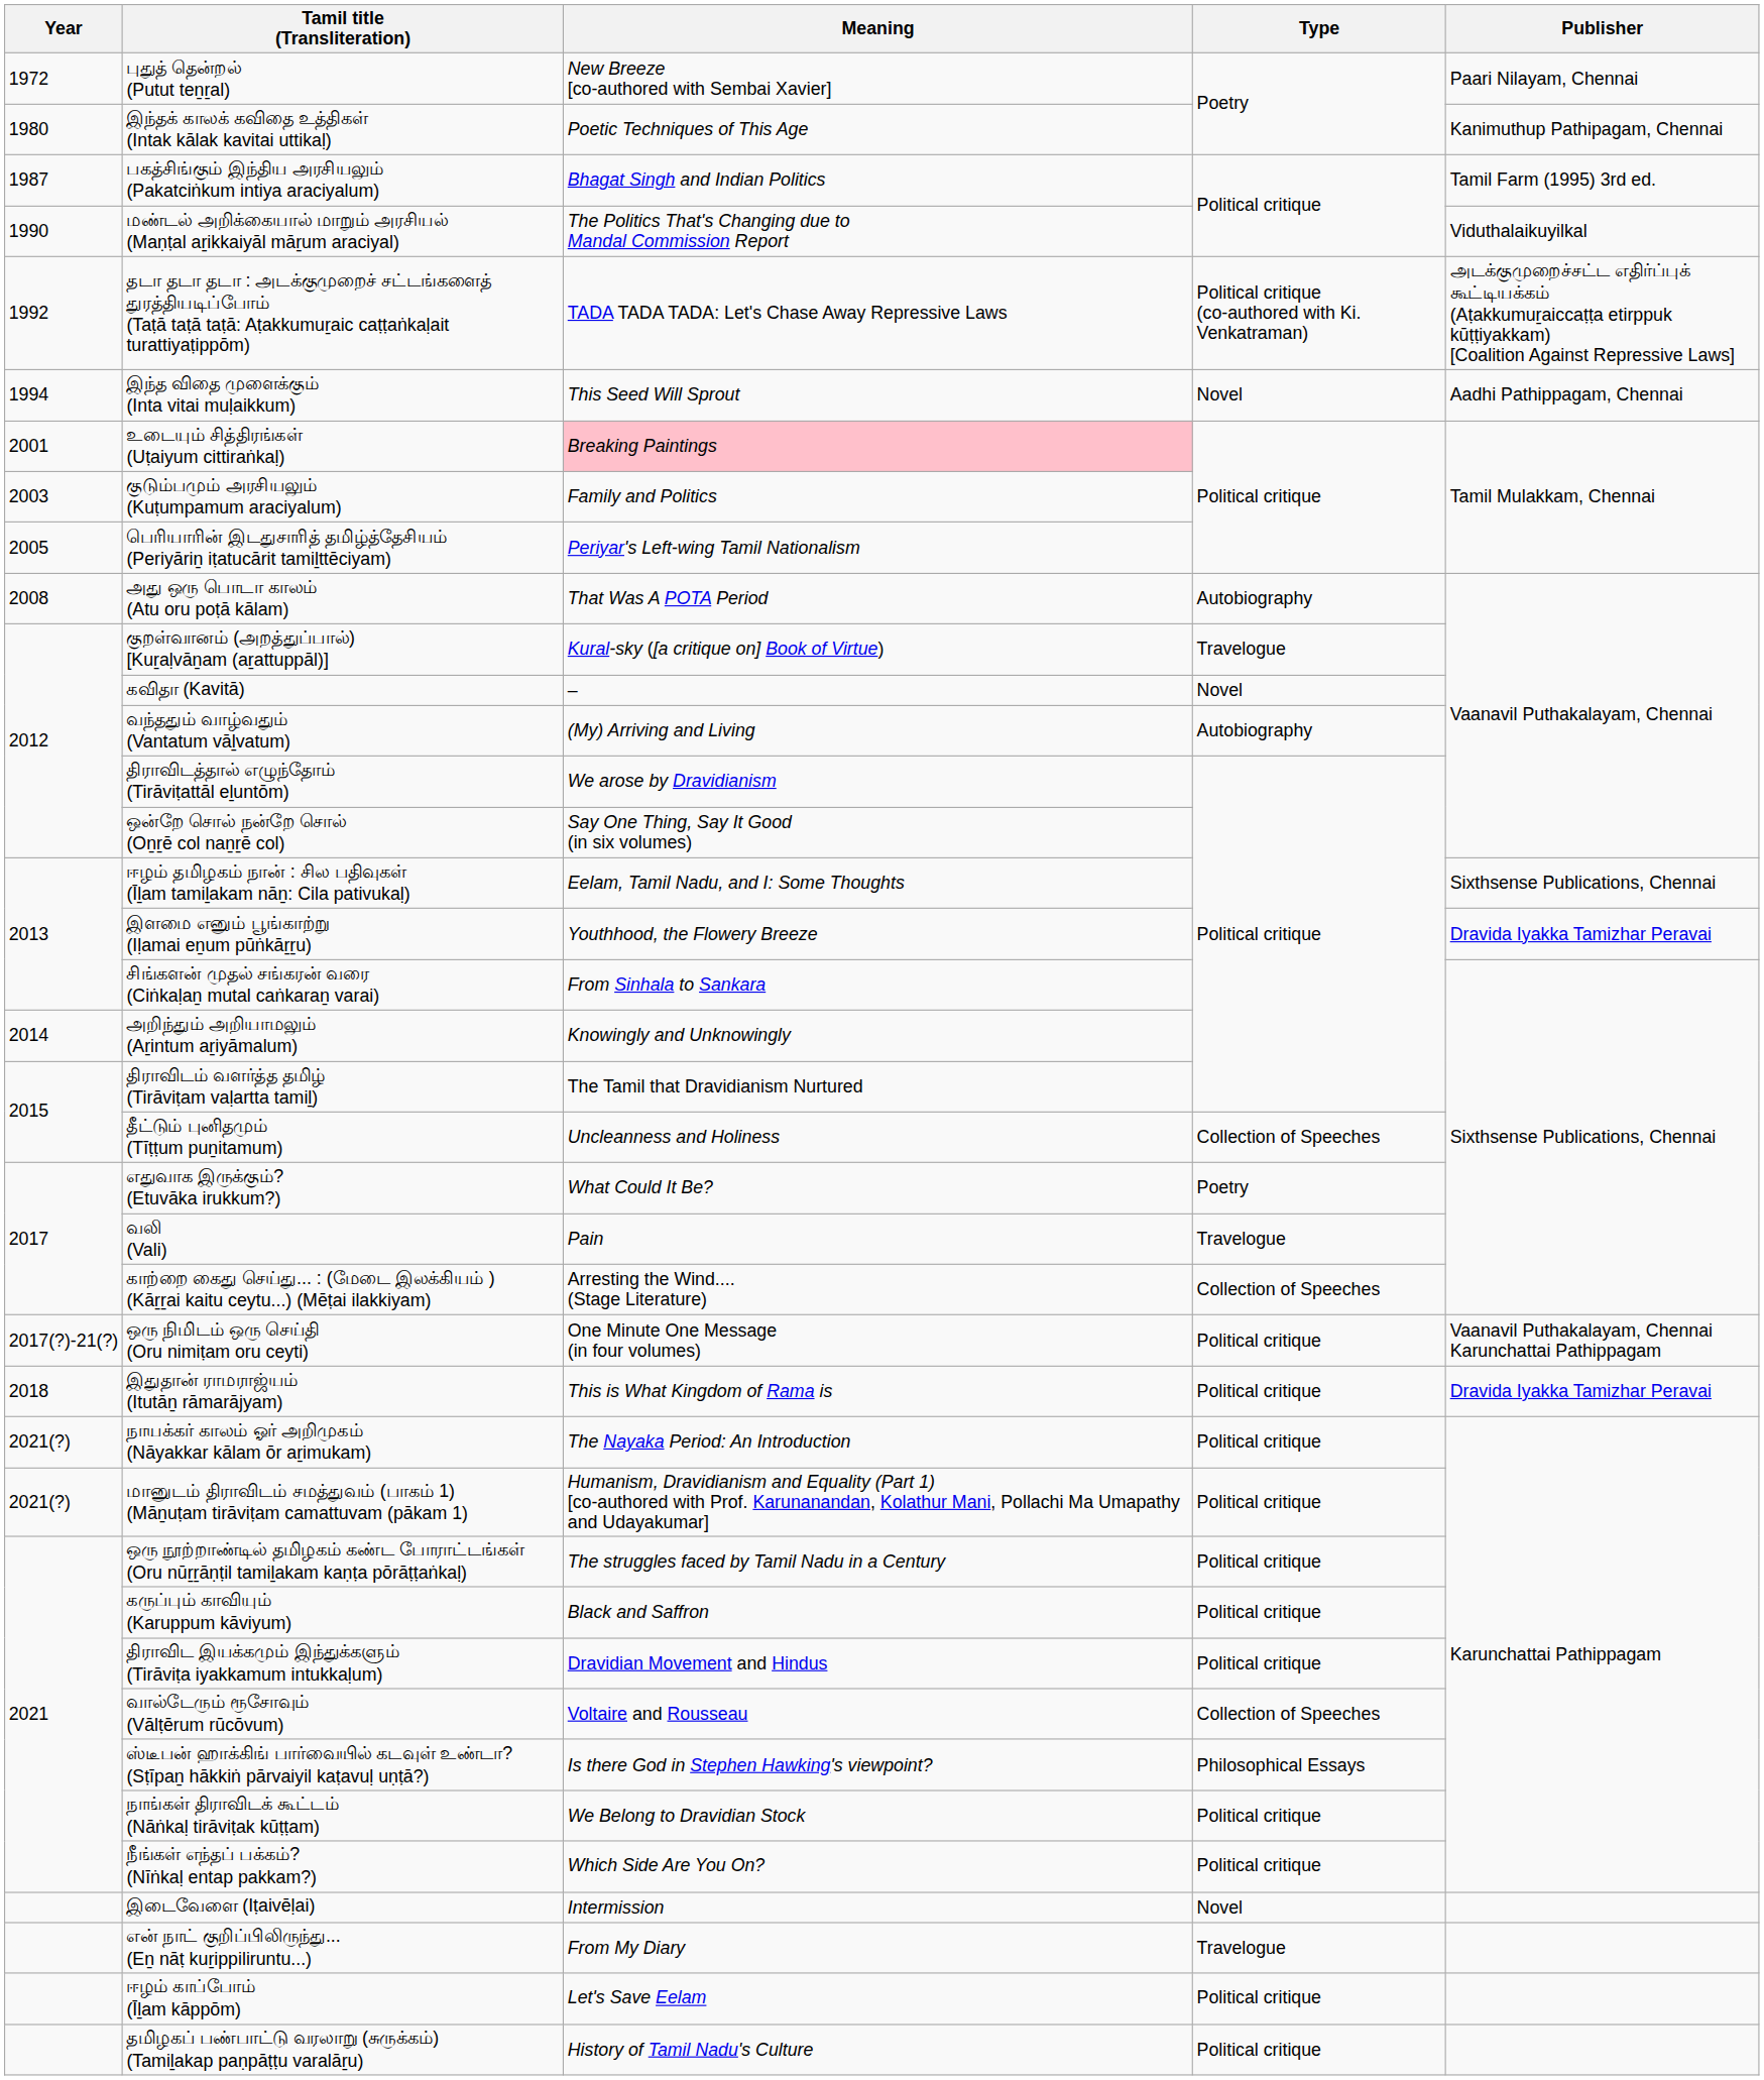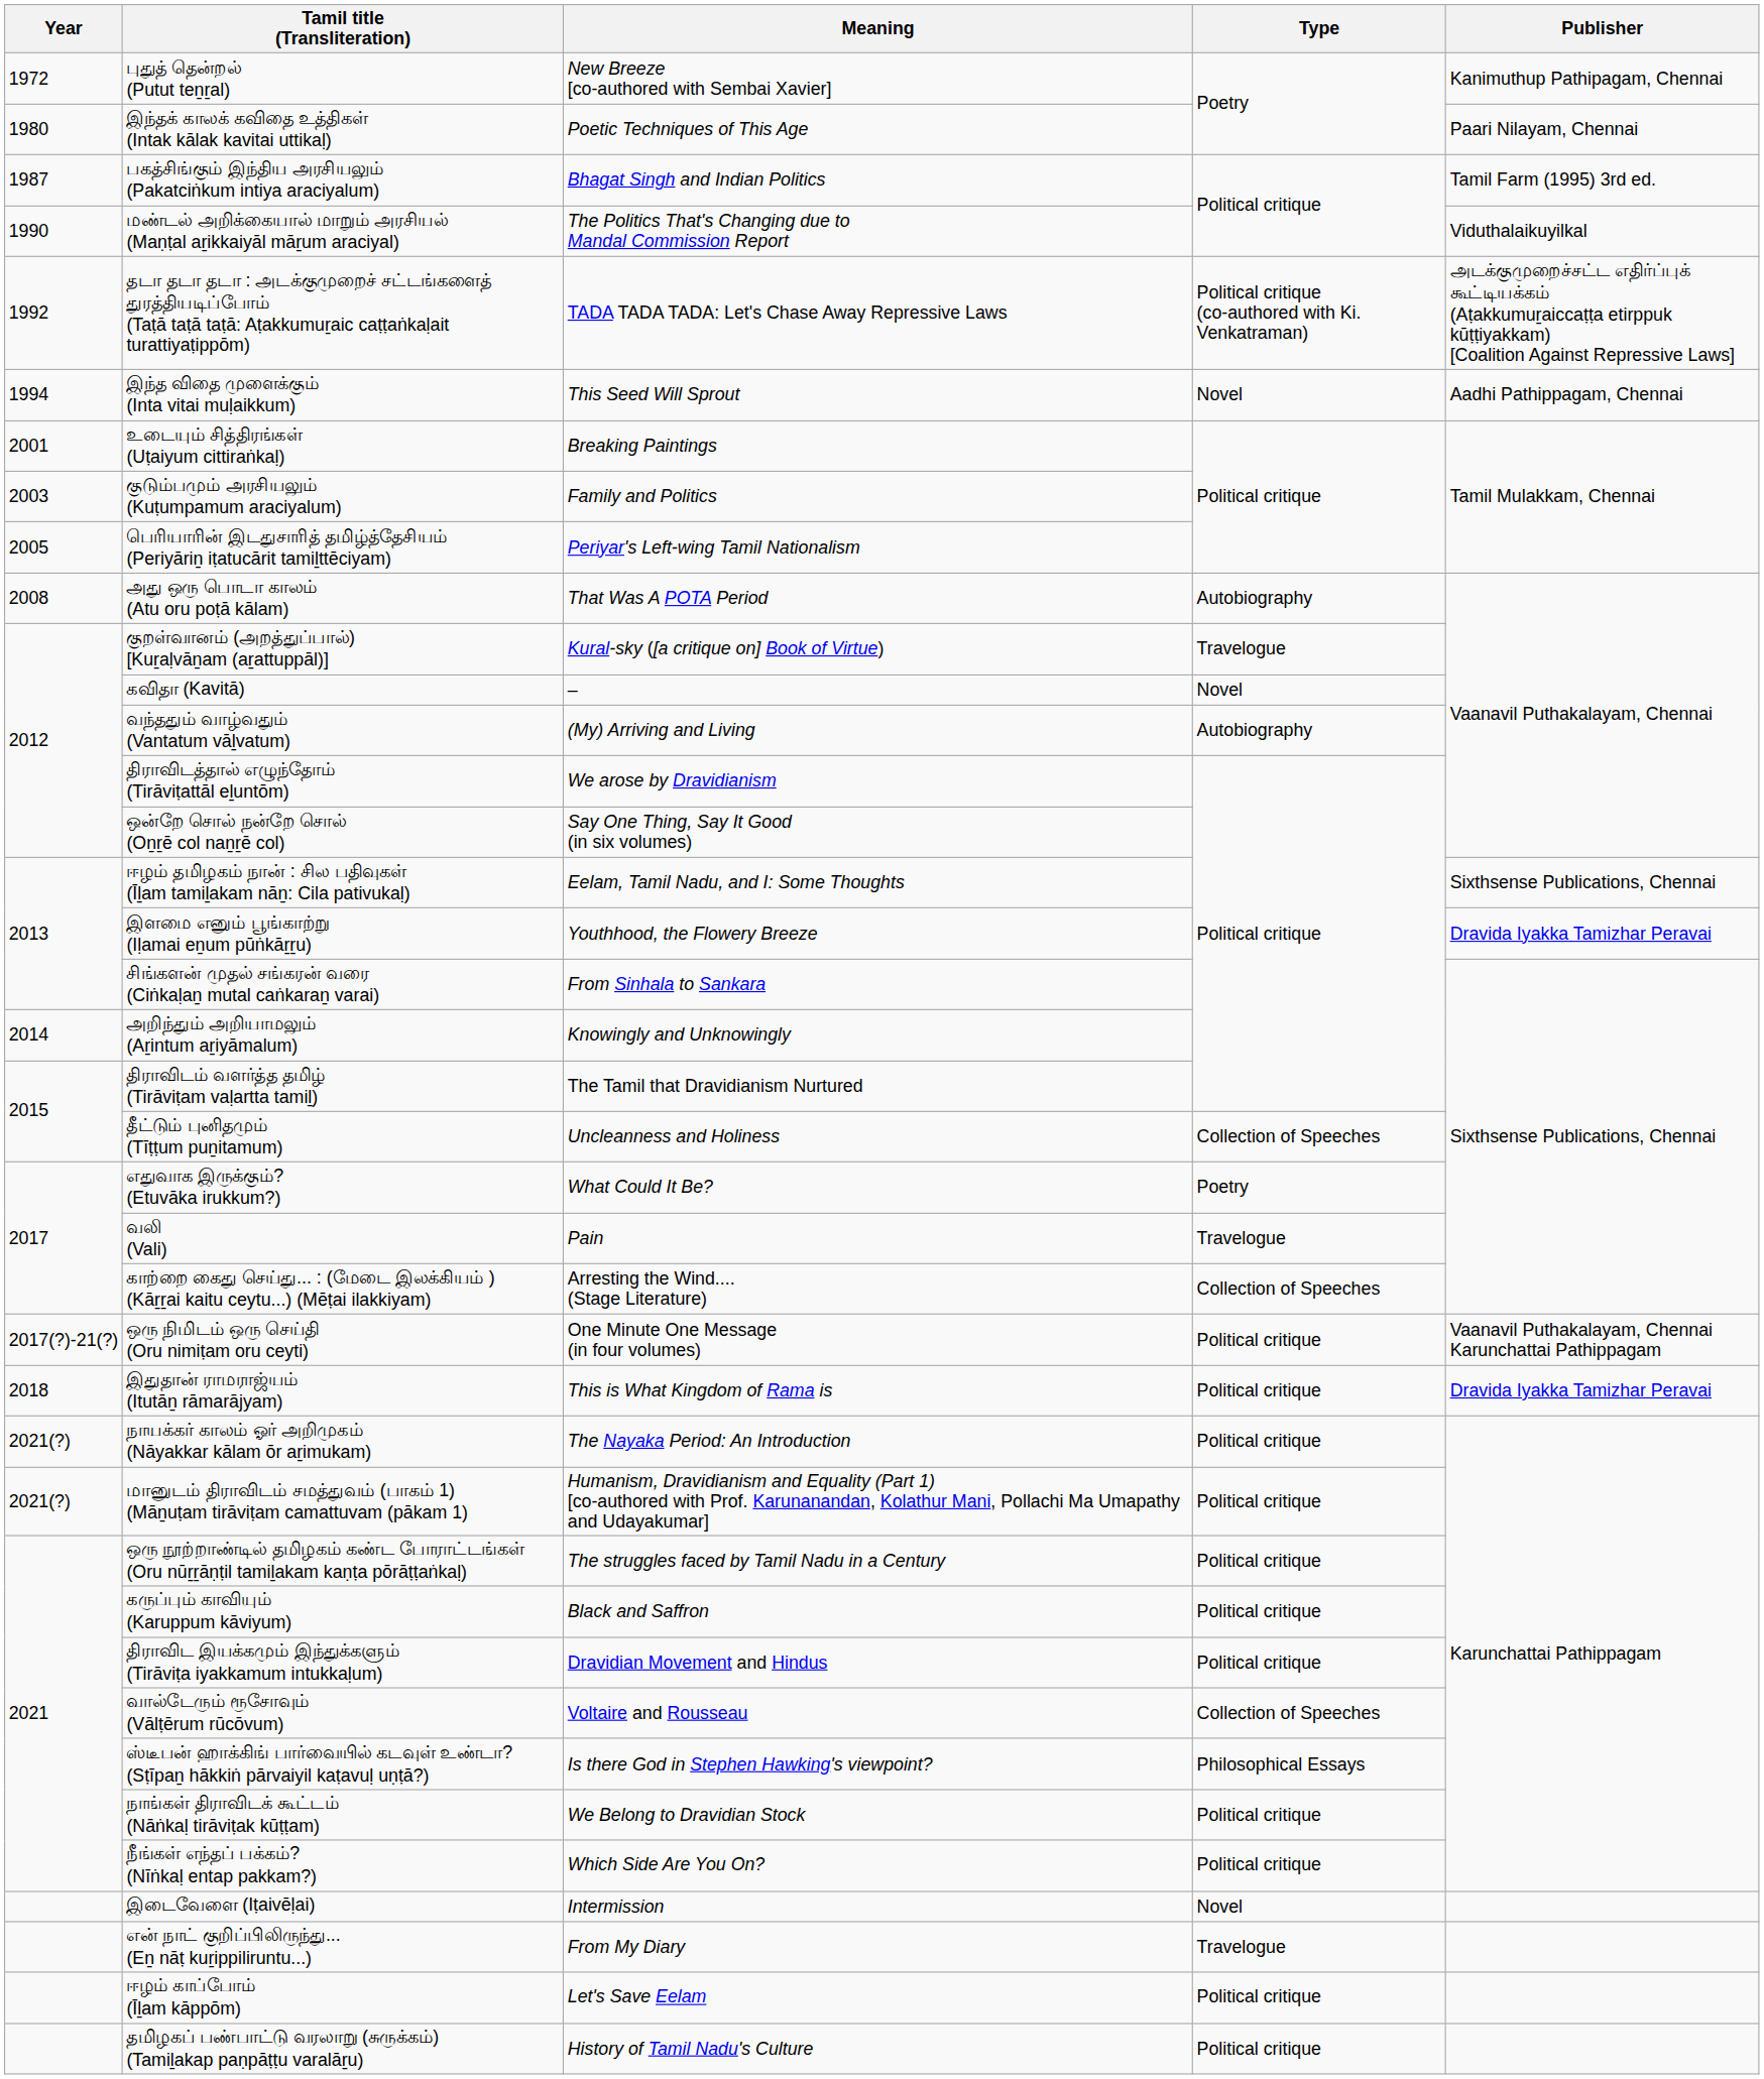 <table class="wikitable sortable">
 <tr>
 <th>Year</th>
 <th>Tamil title<br>(Transliteration)</th>
 <th>Meaning</th>
 <th>Type</th>
 <th>Publisher</th>
 </tr>
 <tr>
 <td>1972</td>
 <td>புதுத் தென்றல்<br>(Putut teṉṟal)</td>
 <td><em>New Breeze</em><br>[co-authored with Sembai Xavier]</td>
 <td rowspan="2">Poetry</td>
-<td>Paari Nilayam, Chennai</td>
+<td>Kanimuthup Pathipagam, Chennai</td>
 </tr>
 <tr>
 <td>1980</td>
 <td>இந்தக் காலக் கவிதை உத்திகள்<br>(Intak kālak kavitai uttikaḷ)</td>
 <td><em>Poetic Techniques of This Age</em></td>
-<td>Kanimuthup Pathipagam, Chennai</td>
+<td>Paari Nilayam, Chennai</td>
 </tr>
 <tr>
 <td>1987</td>
 <td>பகத்சிங்கும் இந்திய அரசியலும்<br>(Pakatciṅkum intiya araciyalum)</td>
 <td><em><a href='#'>Bhagat Singh</a> and Indian Politics</em></td>
 <td rowspan="2">Political critique</td>
 <td>Tamil Farm (1995) 3rd ed.</td>
 </tr>
 <tr>
 <td>1990</td>
 <td>மண்டல் அறிக்கையால் மாறும் அரசியல்<br>(Maṇṭal aṟikkaiyāl māṟum araciyal)</td>
 <td><em>The Politics That's Changing due to</em><br><em><a href='#'>Mandal Commission</a> Report</em></td>
 <td>Viduthalaikuyilkal</td>
 </tr>
 <tr>
 <td>1992</td>
 <td>தடா தடா தடா : அடக்குமுறைச் சட்டங்களைத் துரத்தியடிப்போம்<br>(Taṭā taṭā taṭā: Aṭakkumuṟaic caṭṭaṅkaḷait turattiyaṭippōm)</td>
 <td><a href='#'>TADA</a> TADA TADA: Let's Chase Away Repressive Laws</td>
 <td>Political critique<br>(co-authored with Ki. Venkatraman)</td>
 <td>அடக்குமுறைச்சட்ட எதிர்ப்புக் கூட்டியக்கம்<br>(Aṭakkumuṟaiccaṭṭa etirppuk kūṭṭiyakkam)<br>[Coalition Against Repressive Laws]</td>
 </tr>
 <tr>
 <td>1994</td>
 <td>இந்த விதை முளைக்கும்<br>(Inta vitai muḷaikkum)</td>
 <td><em>This Seed Will Sprout</em></td>
 <td>Novel</td>
 <td>Aadhi Pathippagam, Chennai</td>
 </tr>
 <tr>
 <td>2001</td>
 <td>உடையும் சித்திரங்கள்<br>(Uṭaiyum cittiraṅkaḷ)</td>
-<td style="background: pink;"><em>Breaking Paintings</em></td>
+<td><em>Breaking Paintings</em></td>
 <td rowspan="3">Political critique</td>
 <td rowspan="3">Tamil Mulakkam, Chennai</td>
 </tr>
 <tr>
 <td>2003</td>
 <td>குடும்பமும் அரசியலும்<br>(Kuṭumpamum araciyalum)</td>
 <td><em>Family and Politics</em></td>
 </tr>
 <tr>
 <td>2005</td>
 <td>பெரியாரின் இடதுசாரித் தமிழ்த்தேசியம்<br>(Periyāriṉ iṭatucārit tamiḻttēciyam)</td>
 <td><em><a href='#'>Periyar</a>'s Left-wing Tamil Nationalism</em></td>
 </tr>
 <tr>
 <td>2008</td>
 <td>அது ஒரு பொடா காலம்<br>(Atu oru poṭā kālam)</td>
 <td><em>That Was A <a href='#'>POTA</a> Period</em></td>
 <td>Autobiography</td>
 <td rowspan="6">Vaanavil Puthakalayam, Chennai</td>
 </tr>
 <tr>
 <td rowspan="5">2012</td>
 <td>குறள்வானம் (அறத்துப்பால்)<br>[Kuṟaḷvāṉam (aṟattuppāl)]</td>
 <td><em><a href='#'>Kural</a>-sky</em> (<em>[a critique on] <a href='#'>Book of Virtue</a></em>)</td>
 <td>Travelogue</td>
 </tr>
 <tr>
 <td>கவிதா (Kavitā)</td>
 <td>–</td>
 <td>Novel</td>
 </tr>
 <tr>
 <td>வந்ததும் வாழ்வதும்<br>(Vantatum vāḻvatum)</td>
 <td><em>(My) Arriving and Living</em></td>
 <td>Autobiography</td>
 </tr>
 <tr>
 <td>திராவிடத்தால் எழுந்தோம்<br>(Tirāviṭattāl eḻuntōm)</td>
 <td><em>We arose by <a href='#'>Dravidianism</a></em></td>
 <td rowspan="7">Political critique</td>
 </tr>
 <tr>
 <td>ஒன்றே சொல் நன்றே சொல்<br>(Oṉṟē col naṉṟē col)</td>
 <td><em>Say One Thing, Say It Good</em><br>(in six volumes)</td>
 </tr>
 <tr>
 <td rowspan="3">2013</td>
 <td>ஈழம் தமிழகம் நான் : சில பதிவுகள்<br>(Īḻam tamiḻakam nāṉ: Cila pativukaḷ)</td>
 <td><em>Eelam, Tamil Nadu, and I: Some Thoughts</em></td>
 <td>Sixthsense Publications, Chennai</td>
 </tr>
 <tr>
 <td>இளமை எனும் பூங்காற்று<br>(Iḷamai eṉum pūṅkāṟṟu)</td>
 <td><em>Youthhood, the Flowery Breeze</em></td>
 <td><a href='#'>Dravida Iyakka Tamizhar Peravai</a></td>
 </tr>
 <tr>
 <td>சிங்களன் முதல் சங்கரன் வரை<br>(Ciṅkaḷaṉ mutal caṅkaraṉ varai)</td>
 <td><em>From <a href='#'>Sinhala</a> to <a href='#'>Sankara</a></em></td>
 <td rowspan="7">Sixthsense Publications, Chennai</td>
 </tr>
 <tr>
 <td>2014</td>
 <td>அறிந்தும் அறியாமலும்<br>(Aṟintum aṟiyāmalum)</td>
 <td><em>Knowingly and Unknowingly</em></td>
 </tr>
 <tr>
 <td rowspan="2">2015</td>
 <td>திராவிடம் வளர்த்த தமிழ்<br>(Tirāviṭam vaḷartta tamiḻ)</td>
 <td>The Tamil that Dravidianism Nurtured</td>
 </tr>
 <tr>
 <td>தீட்டும் புனிதமும்<br>(Tīṭṭum puṉitamum)</td>
 <td><em>Uncleanness and Holiness</em></td>
 <td>Collection of Speeches</td>
 </tr>
 <tr>
 <td rowspan="3">2017</td>
 <td>எதுவாக இருக்கும்?<br>(Etuvāka irukkum?)</td>
 <td><em>What Could It Be?</em></td>
 <td>Poetry</td>
 </tr>
 <tr>
 <td>வலி<br>(Vali)</td>
 <td><em>Pain</em></td>
 <td>Travelogue</td>
 </tr>
 <tr>
 <td>காற்றை கைது செய்து...  :  (மேடை இலக்கியம் )<br>(Kāṟṟai kaitu ceytu...) (Mēṭai ilakkiyam)</td>
 <td>Arresting the Wind....<br>(Stage Literature)</td>
 <td>Collection of Speeches</td>
 </tr>
 <tr>
 <td>2017(?)-21(?)</td>
 <td>ஒரு நிமிடம் ஒரு செய்தி<br>(Oru nimiṭam oru ceyti)</td>
 <td>One Minute One Message<br>(in four volumes)</td>
 <td>Political critique</td>
 <td>Vaanavil Puthakalayam, Chennai<br>Karunchattai Pathippagam</td>
 </tr>
 <tr>
 <td>2018</td>
 <td>இதுதான் ராமராஜ்யம்<br>(Itutāṉ rāmarājyam)</td>
 <td><em>This is What Kingdom of <a href='#'>Rama</a> is</em></td>
 <td>Political critique</td>
 <td><a href='#'>Dravida Iyakka Tamizhar Peravai</a></td>
 </tr>
 <tr>
 <td>2021(?)</td>
 <td>நாயக்கர் காலம் ஓர் அறிமுகம்<br>(Nāyakkar kālam ōr aṟimukam)</td>
 <td><em>The <a href='#'>Nayaka</a> Period: An Introduction</em></td>
 <td>Political critique</td>
 <td rowspan="9">Karunchattai Pathippagam</td>
 </tr>
 <tr>
 <td>2021(?)</td>
 <td>மானுடம் திராவிடம் சமத்துவம் (பாகம் 1)<br>(Māṉuṭam tirāviṭam camattuvam (pākam 1)</td>
 <td><em>Humanism, Dravidianism and Equality (Part 1)</em><br>[co-authored with Prof. <a href='#'>Karunanandan</a>, <a href='#'>Kolathur Mani</a>, Pollachi Ma Umapathy and Udayakumar]</td>
 <td>Political critique</td>
 </tr>
 <tr>
 <td rowspan="7">2021</td>
 <td>ஒரு நூற்றாண்டில் தமிழகம் கண்ட போராட்டங்கள்<br>(Oru nūṟṟāṇṭil tamiḻakam kaṇṭa pōrāṭṭaṅkaḷ)</td>
 <td><em>The struggles faced by Tamil Nadu in a Century</em></td>
 <td>Political critique</td>
 </tr>
 <tr>
 <td>கருப்பும் காவியும்<br>(Karuppum kāviyum)</td>
 <td><em>Black and Saffron</em></td>
 <td>Political critique</td>
 </tr>
 <tr>
 <td>திராவிட இயக்கமும் இந்துக்களும்<br>(Tirāviṭa iyakkamum intukkaḷum)</td>
 <td><a href='#'>Dravidian Movement</a> and <a href='#'>Hindus</a></td>
 <td>Political critique</td>
 </tr>
 <tr>
 <td>வால்டேரும் ரூசோவும்<br>(Vālṭērum rūcōvum)</td>
 <td><a href='#'>Voltaire</a> and <a href='#'>Rousseau</a></td>
 <td>Collection of Speeches</td>
 </tr>
 <tr>
 <td>ஸ்டீபன் ஹாக்கிங் பார்வையில் கடவுள் உண்டா?<br>(Sṭīpaṉ hākkiṅ pārvaiyil kaṭavuḷ uṇṭā?)</td>
 <td><em>Is there God in <a href='#'>Stephen Hawking</a>'s viewpoint?</em></td>
 <td>Philosophical Essays</td>
 </tr>
 <tr>
 <td>நாங்கள் திராவிடக் கூட்டம்<br>(Nāṅkaḷ tirāviṭak kūṭṭam)</td>
 <td><em>We Belong to Dravidian Stock</em></td>
 <td>Political critique</td>
 </tr>
 <tr>
 <td>நீங்கள் எந்தப் பக்கம்?<br>(Nīṅkaḷ entap pakkam?)</td>
 <td><em>Which Side Are You On?</em></td>
 <td>Political critique</td>
 </tr>
 <tr>
 <td></td>
 <td>இடைவேளை (Iṭaivēḷai)</td>
 <td><em>Intermission</em></td>
 <td>Novel</td>
 <td></td>
 </tr>
 <tr>
 <td></td>
 <td>என் நாட் குறிப்பிலிருந்து...<br>(Eṉ nāṭ kuṟippiliruntu...)</td>
 <td><em>From My Diary</em></td>
 <td>Travelogue</td>
 <td></td>
 </tr>
 <tr>
 <td></td>
 <td>ஈழம் காப்போம்<br>(Īḻam kāppōm)</td>
 <td><em>Let's Save <a href='#'>Eelam</a></em></td>
 <td>Political critique</td>
 <td></td>
 </tr>
 <tr>
 <td></td>
 <td>தமிழகப் பண்பாட்டு வரலாறு (சுருக்கம்)<br>(Tamiḻakap paṇpāṭṭu varalāṟu)</td>
 <td><em>History of <a href='#'>Tamil Nadu</a>'s Culture</em></td>
 <td>Political critique</td>
 <td></td>
 </tr>
 </table>
